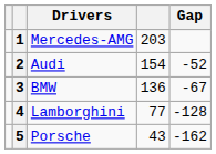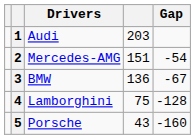 <table class="wikitable" style="font-size: 90%;">
 <tr>
 <th></th>
 <th></th>
 <th>Drivers</th>
 <th></th>
 <th>Gap</th>
 </tr>
 <tr>
 <td align="left"></td>
 <th>1</th>
-<td> <a href='#'>Mercedes-AMG</a></td>
+<td> <a href='#'>Audi</a></td>
 <td align="right">203</td>
 <td align="right"></td>
 </tr>
 <tr>
 <td align="left"></td>
 <th>2</th>
-<td> <a href='#'>Audi</a></td>
-<td align="right">154</td>
-<td align="right">-52</td>
+<td> <a href='#'>Mercedes-AMG</a></td>
+<td align="right">151</td>
+<td align="right">-54</td>
 </tr>
 <tr>
 <td align="left"></td>
 <th>3</th>
 <td> <a href='#'>BMW</a></td>
 <td align="right">136</td>
 <td align="right">-67</td>
 </tr>
 <tr>
 <td align="left"></td>
 <th>4</th>
 <td> <a href='#'>Lamborghini</a></td>
-<td align="right">77</td>
+<td align="right">75</td>
 <td align="right">-128</td>
 </tr>
 <tr>
 <td align="left"></td>
 <th>5</th>
 <td> <a href='#'>Porsche</a></td>
 <td align="right">43</td>
-<td align="right">-162</td>
+<td align="right">-160</td>
 </tr>
 </table>
